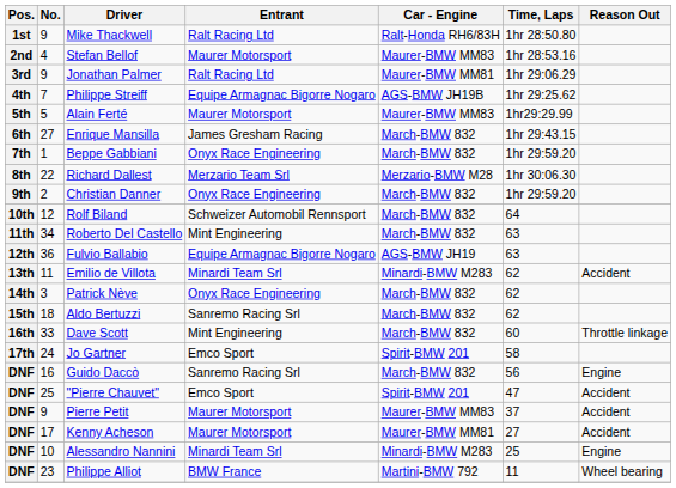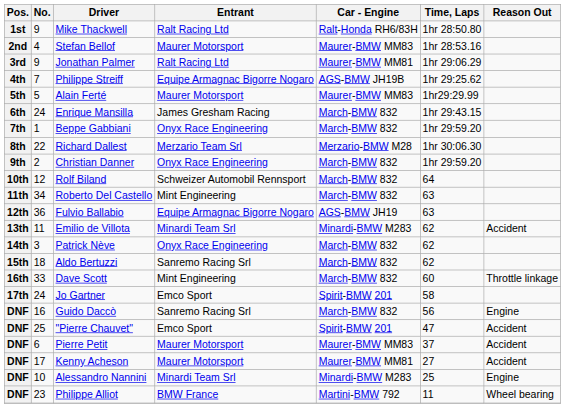 <table class="wikitable" style="font-size: 95%">
 <tr>
 <th>Pos.</th>
 <th>No.</th>
 <th>Driver</th>
 <th>Entrant</th>
 <th>Car - Engine</th>
 <th>Time, Laps</th>
 <th>Reason Out</th>
 </tr>
 <tr>
 <th>1st</th>
 <td>9</td>
 <td> <a href='#'>Mike Thackwell</a></td>
 <td><a href='#'>Ralt Racing Ltd</a></td>
 <td><a href='#'>Ralt</a>-<a href='#'>Honda</a> RH6/83H</td>
 <td>1hr 28:50.80</td>
 <td></td>
 </tr>
 <tr>
 <th>2nd</th>
 <td>4</td>
 <td> <a href='#'>Stefan Bellof</a></td>
 <td><a href='#'>Maurer Motorsport</a></td>
 <td><a href='#'>Maurer</a>-<a href='#'>BMW</a> MM83</td>
 <td>1hr 28:53.16</td>
 <td></td>
 </tr>
 <tr>
 <th>3rd</th>
 <td>9</td>
 <td> <a href='#'>Jonathan Palmer</a></td>
 <td><a href='#'>Ralt Racing Ltd</a></td>
 <td><a href='#'>Maurer</a>-<a href='#'>BMW</a> MM81</td>
 <td>1hr 29:06.29</td>
 <td></td>
 </tr>
 <tr>
 <th>4th</th>
 <td>7</td>
 <td> <a href='#'>Philippe Streiff</a></td>
 <td><a href='#'>Equipe Armagnac Bigorre Nogaro</a></td>
 <td><a href='#'>AGS</a>-<a href='#'>BMW</a> JH19B</td>
 <td>1hr 29:25.62</td>
 <td></td>
 </tr>
 <tr>
 <th>5th</th>
 <td>5</td>
 <td> <a href='#'>Alain Ferté</a></td>
 <td><a href='#'>Maurer Motorsport</a></td>
 <td><a href='#'>Maurer</a>-<a href='#'>BMW</a> MM83</td>
 <td>1hr29:29.99</td>
 <td></td>
 </tr>
 <tr>
 <th>6th</th>
-<td>27</td>
+<td>24</td>
 <td> <a href='#'>Enrique Mansilla</a></td>
 <td>James Gresham Racing</td>
 <td><a href='#'>March</a>-<a href='#'>BMW</a> 832</td>
 <td>1hr 29:43.15</td>
 <td></td>
 </tr>
 <tr>
 <th>7th</th>
 <td>1</td>
 <td> <a href='#'>Beppe Gabbiani</a></td>
 <td><a href='#'>Onyx Race Engineering</a></td>
 <td><a href='#'>March</a>-<a href='#'>BMW</a> 832</td>
 <td>1hr 29:59.20</td>
 <td></td>
 </tr>
 <tr>
 <th>8th</th>
 <td>22</td>
 <td> <a href='#'>Richard Dallest</a></td>
 <td><a href='#'>Merzario Team Srl</a></td>
 <td><a href='#'>Merzario</a>-<a href='#'>BMW</a> M28</td>
 <td>1hr 30:06.30</td>
 <td></td>
 </tr>
 <tr>
 <th>9th</th>
 <td>2</td>
 <td> <a href='#'>Christian Danner</a></td>
 <td><a href='#'>Onyx Race Engineering</a></td>
 <td><a href='#'>March</a>-<a href='#'>BMW</a> 832</td>
 <td>1hr 29:59.20</td>
 <td></td>
 </tr>
 <tr>
 <th>10th</th>
 <td>12</td>
 <td> <a href='#'>Rolf Biland</a></td>
 <td>Schweizer Automobil Rennsport</td>
 <td><a href='#'>March</a>-<a href='#'>BMW</a> 832</td>
 <td>64</td>
 <td></td>
 </tr>
 <tr>
 <th>11th</th>
 <td>34</td>
 <td> <a href='#'>Roberto Del Castello</a></td>
 <td>Mint Engineering</td>
 <td><a href='#'>March</a>-<a href='#'>BMW</a> 832</td>
 <td>63</td>
 <td></td>
 </tr>
 <tr>
 <th>12th</th>
 <td>36</td>
 <td> <a href='#'>Fulvio Ballabio</a></td>
 <td><a href='#'>Equipe Armagnac Bigorre Nogaro</a></td>
 <td><a href='#'>AGS</a>-<a href='#'>BMW</a> JH19</td>
 <td>63</td>
 <td></td>
 </tr>
 <tr>
 <th>13th</th>
 <td>11</td>
 <td> <a href='#'>Emilio de Villota</a></td>
 <td><a href='#'>Minardi Team Srl</a></td>
 <td><a href='#'>Minardi</a>-<a href='#'>BMW</a> M283</td>
 <td>62</td>
 <td>Accident</td>
 </tr>
 <tr>
 <th>14th</th>
 <td>3</td>
 <td> <a href='#'>Patrick Nève</a></td>
 <td><a href='#'>Onyx Race Engineering</a></td>
 <td><a href='#'>March</a>-<a href='#'>BMW</a> 832</td>
 <td>62</td>
 <td></td>
 </tr>
 <tr>
 <th>15th</th>
 <td>18</td>
 <td> <a href='#'>Aldo Bertuzzi</a></td>
 <td>Sanremo Racing Srl</td>
 <td><a href='#'>March</a>-<a href='#'>BMW</a> 832</td>
 <td>62</td>
 <td></td>
 </tr>
 <tr>
 <th>16th</th>
 <td>33</td>
 <td> <a href='#'>Dave Scott</a></td>
 <td>Mint Engineering</td>
 <td><a href='#'>March</a>-<a href='#'>BMW</a> 832</td>
 <td>60</td>
 <td>Throttle linkage</td>
 </tr>
 <tr>
 <th>17th</th>
 <td>24</td>
 <td> <a href='#'>Jo Gartner</a></td>
 <td>Emco Sport</td>
 <td><a href='#'>Spirit</a>-<a href='#'>BMW</a> <a href='#'>201</a></td>
 <td>58</td>
 <td></td>
 </tr>
 <tr>
 <th>DNF</th>
 <td>16</td>
 <td> <a href='#'>Guido Daccò</a></td>
 <td>Sanremo Racing Srl</td>
 <td><a href='#'>March</a>-<a href='#'>BMW</a> 832</td>
 <td>56</td>
 <td>Engine</td>
 </tr>
 <tr>
 <th>DNF</th>
 <td>25</td>
 <td> <a href='#'>"Pierre Chauvet"</a></td>
 <td>Emco Sport</td>
 <td><a href='#'>Spirit</a>-<a href='#'>BMW</a> <a href='#'>201</a></td>
 <td>47</td>
 <td>Accident</td>
 </tr>
 <tr>
 <th>DNF</th>
-<td>9</td>
+<td>6</td>
 <td> <a href='#'>Pierre Petit</a></td>
 <td><a href='#'>Maurer Motorsport</a></td>
 <td><a href='#'>Maurer</a>-<a href='#'>BMW</a> MM83</td>
 <td>37</td>
 <td>Accident</td>
 </tr>
 <tr>
 <th>DNF</th>
 <td>17</td>
 <td> <a href='#'>Kenny Acheson</a></td>
 <td><a href='#'>Maurer Motorsport</a></td>
 <td><a href='#'>Maurer</a>-<a href='#'>BMW</a> MM81</td>
 <td>27</td>
 <td>Accident</td>
 </tr>
 <tr>
 <th>DNF</th>
 <td>10</td>
 <td> <a href='#'>Alessandro Nannini</a></td>
 <td><a href='#'>Minardi Team Srl</a></td>
 <td><a href='#'>Minardi</a>-<a href='#'>BMW</a> M283</td>
 <td>25</td>
 <td>Engine</td>
 </tr>
 <tr>
 <th>DNF</th>
 <td>23</td>
 <td> <a href='#'>Philippe Alliot</a></td>
 <td><a href='#'>BMW France</a></td>
 <td><a href='#'>Martini</a>-<a href='#'>BMW</a> 792</td>
 <td>11</td>
 <td>Wheel bearing</td>
 </tr>
 <tr>
 </tr>
 </table>
